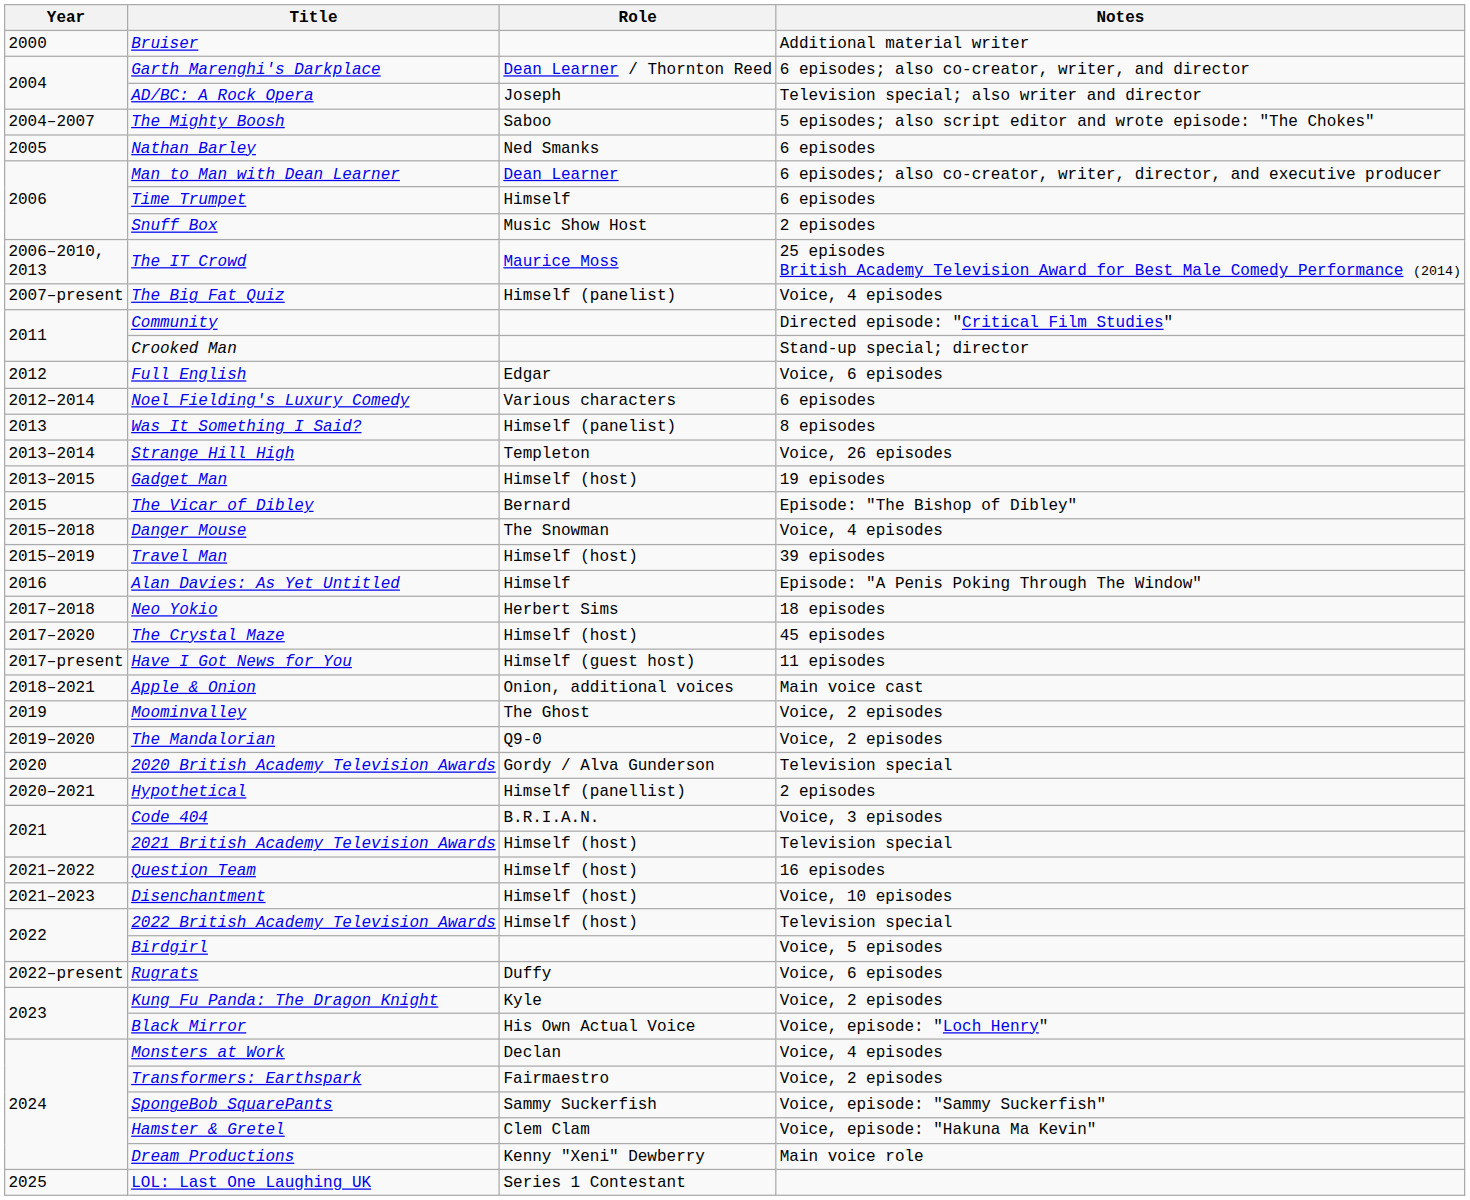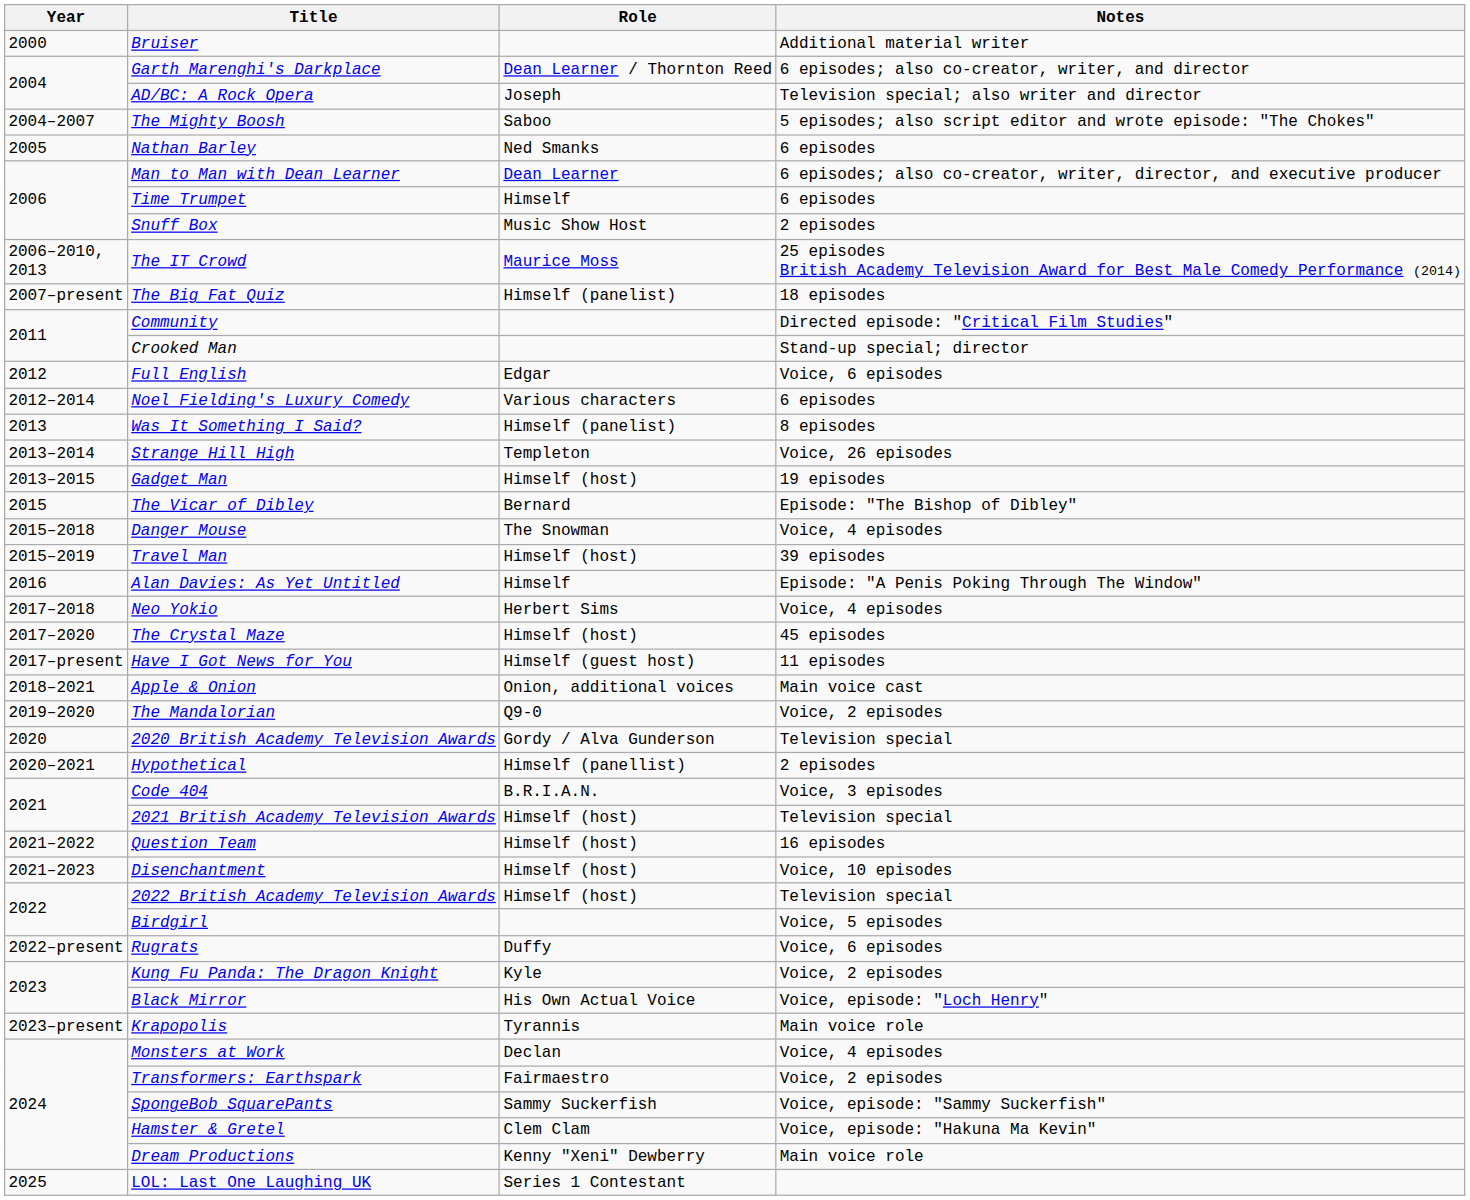 <table class="wikitable sortable">
 <tr>
 <th>Year</th>
 <th>Title</th>
 <th>Role</th>
 <th class="unsortable">Notes</th>
 </tr>
 <tr>
 <td>2000</td>
 <td><em><a href='#'>Bruiser</a></em></td>
 <td></td>
 <td>Additional material writer</td>
 </tr>
 <tr>
 <td rowspan="2">2004</td>
 <td><em><a href='#'>Garth Marenghi's Darkplace</a></em></td>
 <td><a href='#'>Dean Learner</a> / Thornton Reed</td>
 <td>6 episodes; also co-creator, writer, and director</td>
 </tr>
 <tr>
 <td><em><a href='#'>AD/BC: A Rock Opera</a></em></td>
 <td>Joseph</td>
 <td>Television special; also writer and director</td>
 </tr>
 <tr>
 <td>2004–2007</td>
 <td><em><a href='#'>The Mighty Boosh</a></em></td>
 <td>Saboo</td>
 <td>5 episodes; also script editor and wrote episode: "The Chokes"</td>
 </tr>
 <tr>
 <td>2005</td>
 <td><em><a href='#'>Nathan Barley</a></em></td>
 <td>Ned Smanks</td>
 <td>6 episodes</td>
 </tr>
 <tr>
 <td rowspan="3">2006</td>
 <td><em><a href='#'>Man to Man with Dean Learner</a></em></td>
 <td><a href='#'>Dean Learner</a></td>
 <td>6 episodes; also co-creator, writer, director, and executive producer</td>
 </tr>
 <tr>
 <td><em><a href='#'>Time Trumpet</a></em></td>
 <td>Himself</td>
 <td>6 episodes</td>
 </tr>
 <tr>
 <td><em><a href='#'>Snuff Box</a></em></td>
 <td>Music Show Host</td>
 <td>2 episodes</td>
 </tr>
 <tr>
 <td>2006–2010,<br>2013</td>
 <td><em><a href='#'>The IT Crowd</a></em></td>
 <td><a href='#'>Maurice Moss</a></td>
 <td>25 episodes<br><a href='#'>British Academy Television Award for Best Male Comedy Performance</a> <small>(2014)</small></td>
 </tr>
 <tr>
 <td>2007–present</td>
 <td><em><a href='#'>The Big Fat Quiz</a></em></td>
 <td>Himself (panelist)</td>
-<td>Voice, 4 episodes</td>
+<td>18 episodes</td>
 </tr>
 <tr>
 <td rowspan="2">2011</td>
 <td><em><a href='#'>Community</a></em></td>
 <td></td>
 <td>Directed episode: "<a href='#'>Critical Film Studies</a>"</td>
 </tr>
 <tr>
 <td><em>Crooked Man</em></td>
 <td></td>
 <td>Stand-up special; director</td>
 </tr>
 <tr>
 <td>2012</td>
 <td><em><a href='#'>Full English</a></em></td>
 <td>Edgar</td>
 <td>Voice, 6 episodes</td>
 </tr>
 <tr>
 <td>2012–2014</td>
 <td><em><a href='#'>Noel Fielding's Luxury Comedy</a></em></td>
 <td>Various characters</td>
 <td>6 episodes</td>
 </tr>
 <tr>
 <td>2013</td>
 <td><em><a href='#'>Was It Something I Said?</a></em></td>
 <td>Himself (panelist)</td>
 <td>8 episodes</td>
 </tr>
 <tr>
 <td>2013–2014</td>
 <td><em><a href='#'>Strange Hill High</a></em></td>
 <td>Templeton</td>
 <td>Voice, 26 episodes</td>
 </tr>
 <tr>
 <td>2013–2015</td>
 <td><em><a href='#'>Gadget Man</a></em></td>
 <td>Himself (host)</td>
 <td>19 episodes</td>
 </tr>
 <tr>
 <td>2015</td>
 <td><em><a href='#'>The Vicar of Dibley</a></em></td>
 <td>Bernard</td>
 <td>Episode: "The Bishop of Dibley"</td>
 </tr>
 <tr>
 <td>2015–2018</td>
 <td><em><a href='#'>Danger Mouse</a></em></td>
 <td>The Snowman</td>
 <td>Voice, 4 episodes</td>
 </tr>
 <tr>
 <td>2015–2019</td>
 <td><em><a href='#'>Travel Man</a></em></td>
 <td>Himself (host)</td>
 <td>39 episodes</td>
 </tr>
 <tr>
 <td>2016</td>
 <td><em><a href='#'>Alan Davies: As Yet Untitled</a></em></td>
 <td>Himself</td>
 <td>Episode: "A Penis Poking Through The Window"</td>
 </tr>
 <tr>
 <td>2017–2018</td>
 <td><em><a href='#'>Neo Yokio</a></em></td>
 <td>Herbert Sims</td>
-<td>18 episodes</td>
+<td>Voice, 4 episodes</td>
 </tr>
 <tr>
 <td>2017–2020</td>
 <td><em><a href='#'>The Crystal Maze</a></em></td>
 <td>Himself (host)</td>
 <td>45 episodes</td>
 </tr>
 <tr>
 <td>2017–present</td>
 <td><em><a href='#'>Have I Got News for You</a></em></td>
 <td>Himself (guest host)</td>
 <td>11 episodes</td>
 </tr>
 <tr>
 <td>2018–2021</td>
 <td><em><a href='#'>Apple & Onion</a></em></td>
 <td>Onion, additional voices</td>
 <td>Main voice cast</td>
-</tr>
-<tr>
-<td>2019</td>
-<td><em><a href='#'>Moominvalley</a></em></td>
-<td>The Ghost</td>
-<td>Voice, 2 episodes</td>
 </tr>
 <tr>
 <td>2019–2020</td>
 <td><em><a href='#'>The Mandalorian</a></em></td>
 <td>Q9-0</td>
 <td>Voice, 2 episodes</td>
 </tr>
 <tr>
 <td>2020</td>
 <td><em><a href='#'>2020 British Academy Television Awards</a></em></td>
 <td>Gordy / Alva Gunderson</td>
 <td>Television special</td>
 </tr>
 <tr>
 <td>2020–2021</td>
 <td><a href='#'><em>Hypothetical</em></a></td>
 <td>Himself (panellist)</td>
 <td>2 episodes</td>
 </tr>
 <tr>
 <td rowspan="2">2021</td>
 <td><em><a href='#'>Code 404</a></em></td>
 <td>B.R.I.A.N.</td>
 <td>Voice, 3 episodes</td>
 </tr>
 <tr>
 <td><em><a href='#'>2021 British Academy Television Awards</a></em></td>
 <td>Himself (host)</td>
 <td>Television special</td>
 </tr>
 <tr>
 <td>2021–2022</td>
 <td><em><a href='#'>Question Team</a></em></td>
 <td>Himself (host)</td>
 <td>16 episodes</td>
 </tr>
 <tr>
 <td>2021–2023</td>
 <td><em><a href='#'>Disenchantment</a></em></td>
 <td>Himself (host)</td>
 <td>Voice, 10 episodes</td>
 </tr>
 <tr>
 <td rowspan="2">2022</td>
 <td><em><a href='#'>2022 British Academy Television Awards</a></em></td>
 <td>Himself (host)</td>
 <td>Television special</td>
 </tr>
 <tr>
 <td><em><a href='#'>Birdgirl</a></em></td>
 <td></td>
 <td>Voice, 5 episodes</td>
 </tr>
 <tr>
 <td>2022–present</td>
 <td><em><a href='#'>Rugrats</a></em></td>
 <td>Duffy</td>
 <td>Voice, 6 episodes</td>
 </tr>
 <tr>
 <td rowspan="2">2023</td>
 <td><em><a href='#'>Kung Fu Panda: The Dragon Knight</a></em></td>
 <td>Kyle</td>
 <td>Voice, 2 episodes</td>
 </tr>
 <tr>
 <td><em><a href='#'>Black Mirror</a></em></td>
 <td>His Own Actual Voice</td>
 <td>Voice, episode: "<a href='#'>Loch Henry</a>"</td>
 </tr>
 <tr>
+<td>2023–present</td>
+<td><em><a href='#'>Krapopolis</a></em></td>
+<td>Tyrannis</td>
+<td>Main voice role</td>
+</tr>
+<tr>
 <td rowspan="5">2024</td>
 <td><em><a href='#'>Monsters at Work</a></em></td>
 <td>Declan</td>
 <td>Voice, 4 episodes</td>
 </tr>
 <tr>
 <td><em><a href='#'>Transformers: Earthspark</a></em></td>
 <td>Fairmaestro</td>
 <td>Voice, 2 episodes</td>
 </tr>
 <tr>
 <td><em><a href='#'>SpongeBob SquarePants</a></em></td>
 <td>Sammy Suckerfish</td>
 <td>Voice, episode: "Sammy Suckerfish"</td>
 </tr>
 <tr>
 <td><em><a href='#'>Hamster & Gretel</a></em></td>
 <td>Clem Clam</td>
 <td>Voice, episode: "Hakuna Ma Kevin"</td>
 </tr>
 <tr>
 <td><em><a href='#'>Dream Productions</a></em></td>
 <td>Kenny "Xeni" Dewberry</td>
 <td>Main voice role</td>
 </tr>
 <tr>
 <td>2025</td>
 <td><a href='#'>LOL: Last One Laughing UK</a></td>
 <td>Series 1 Contestant</td>
 </tr>
 </table>
